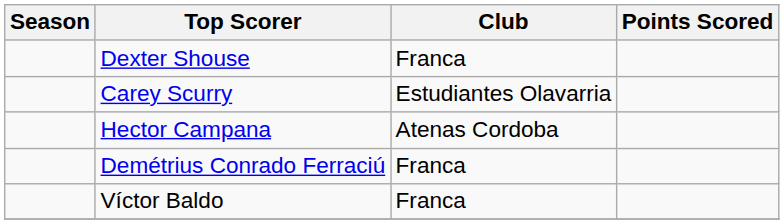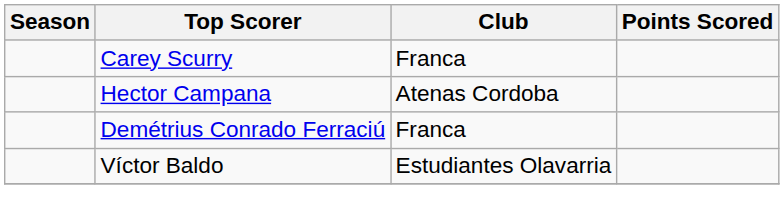 <table class="wikitable sortable">
 <tr>
 <th>Season</th>
 <th>Top Scorer</th>
 <th>Club</th>
 <th>Points Scored</th>
 </tr>
 <tr>
 <td></td>
-<td> <a href='#'>Dexter Shouse</a></td>
+<td> <a href='#'>Carey Scurry</a></td>
 <td> Franca</td>
-<td></td>
-</tr>
-<tr>
-<td></td>
-<td> <a href='#'>Carey Scurry</a></td>
-<td> Estudiantes Olavarria</td>
 <td></td>
 </tr>
 <tr>
 <td></td>
 <td> <a href='#'>Hector Campana</a></td>
 <td> Atenas Cordoba</td>
 <td></td>
 </tr>
 <tr>
 <td></td>
 <td> <a href='#'>Demétrius Conrado Ferraciú</a></td>
 <td> Franca</td>
 <td></td>
 </tr>
 <tr>
 <td></td>
 <td> Víctor Baldo </td>
-<td> Franca</td>
+<td> Estudiantes Olavarria</td>
 <td></td>
 </tr>
 <tr>
 </tr>
 </table>
